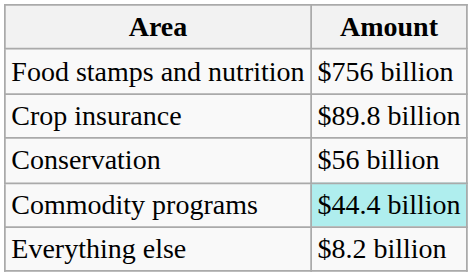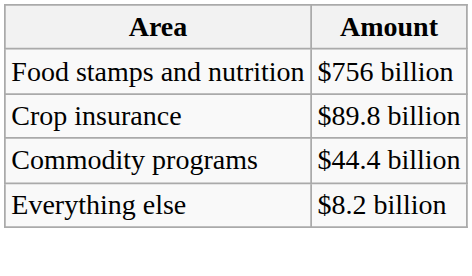 <table class="wikitable">
 <tr>
 <th>Area</th>
 <th>Amount</th>
 </tr>
 <tr>
 <td>Food stamps and nutrition</td>
 <td>$756 billion</td>
 </tr>
 <tr>
 <td>Crop insurance</td>
 <td>$89.8 billion</td>
 </tr>
 <tr>
-<td>Conservation</td>
-<td>$56 billion</td>
-</tr>
-<tr>
 <td>Commodity programs</td>
-<td style="background: paleturquoise;">$44.4 billion</td>
+<td>$44.4 billion</td>
 </tr>
 <tr>
 <td>Everything else</td>
 <td>$8.2 billion</td>
 </tr>
 </table>
